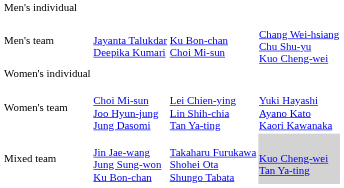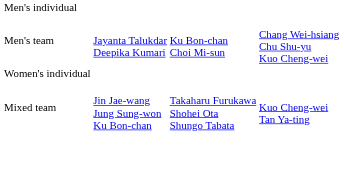 <table>
 <tr>
 <td>Men's individual</td>
 <td></td>
 <td></td>
 <td></td>
 </tr>
 <tr>
 <td>Men's team</td>
 <td><br><a href='#'>Jayanta Talukdar</a><br><a href='#'>Deepika Kumari</a></td>
 <td><br><a href='#'>Ku Bon-chan</a><br><a href='#'>Choi Mi-sun</a></td>
 <td><br><a href='#'>Chang Wei-hsiang</a><br><a href='#'>Chu Shu-yu</a> <br><a href='#'>Kuo Cheng-wei</a></td>
 </tr>
 <tr>
 <td>Women's individual</td>
 <td></td>
 <td></td>
 <td></td>
 </tr>
 <tr>
-<td>Women's team</td>
-<td><br><a href='#'>Choi Mi-sun</a><br><a href='#'>Joo Hyun-jung</a><br><a href='#'>Jung Dasomi</a></td>
-<td><br><a href='#'>Lei Chien-ying</a><br><a href='#'>Lin Shih-chia</a><br><a href='#'>Tan Ya-ting</a></td>
-<td><br><a href='#'>Yuki Hayashi</a><br><a href='#'>Ayano Kato</a><br><a href='#'>Kaori Kawanaka</a></td>
-</tr>
-<tr>
 <td>Mixed team</td>
 <td><br><a href='#'>Jin Jae-wang</a><br><a href='#'>Jung Sung-won</a><br><a href='#'>Ku Bon-chan</a></td>
 <td><br><a href='#'>Takaharu Furukawa</a><br><a href='#'>Shohei Ota</a><br><a href='#'>Shungo Tabata</a></td>
-<td style="background: lightgrey;"><br><a href='#'>Kuo Cheng-wei</a><br><a href='#'>Tan Ya-ting</a></td>
+<td><br><a href='#'>Kuo Cheng-wei</a><br><a href='#'>Tan Ya-ting</a></td>
 </tr>
 </table>
